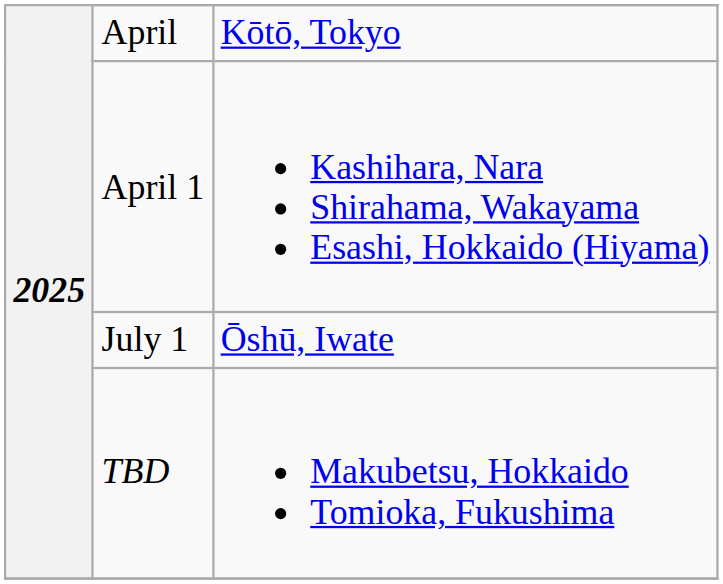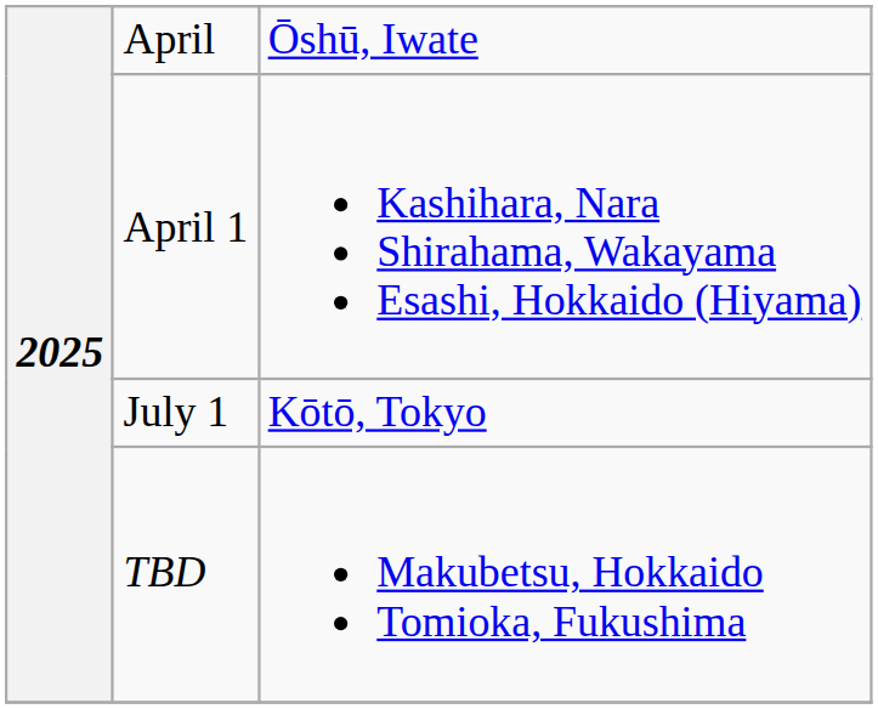 <table class="wikitable">
 <tr>
 <th rowspan="5"><em>2025</em></th>
 </tr>
 <tr>
 <td>April</td>
-<td><a href='#'>Kōtō, Tokyo</a></td>
+<td> <a href='#'>Ōshū, Iwate</a></td>
 </tr>
 <tr>
 <td>April 1</td>
 <td><br><ul><li><a href='#'>Kashihara, Nara</a></li><li> <a href='#'>Shirahama, Wakayama</a></li><li><a href='#'>Esashi, Hokkaido (Hiyama)</a></li></ul></td>
 </tr>
 <tr>
 <td>July 1</td>
-<td> <a href='#'>Ōshū, Iwate</a></td>
+<td><a href='#'>Kōtō, Tokyo</a></td>
 </tr>
 <tr>
 <td><em>TBD</em></td>
 <td><br><ul><li> <a href='#'>Makubetsu, Hokkaido</a></li><li> <a href='#'>Tomioka, Fukushima</a></li></ul></td>
 </tr>
 <tr>
 </tr>
 </table>
